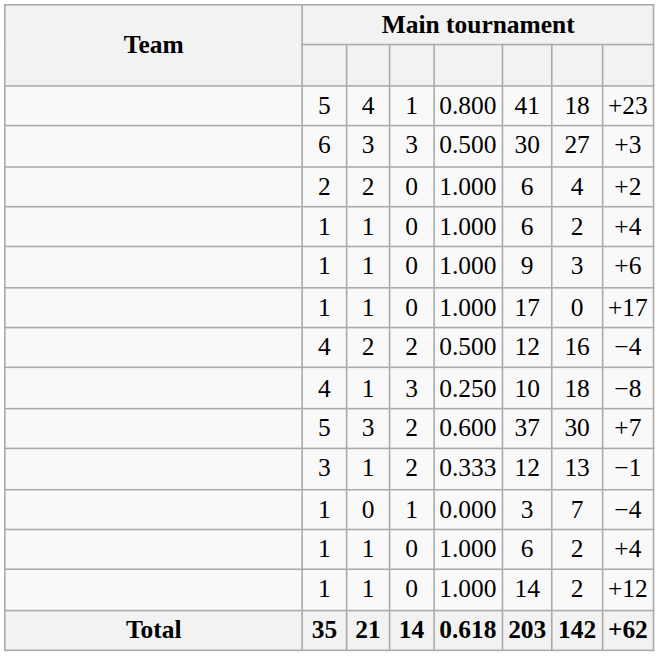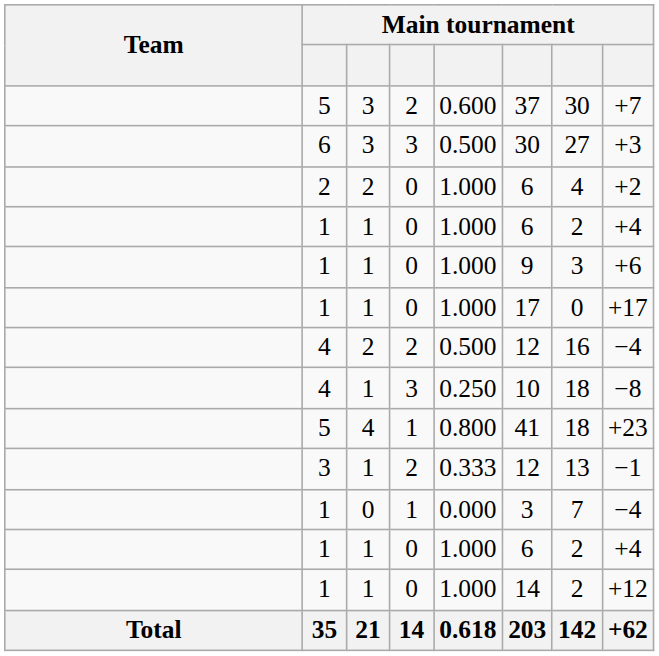 <table class="wikitable">
 <tr>
 <th rowspan="2" style="width:180px;">Team<br></th>
 <th colspan="7">Main tournament</th>
 </tr>
 <tr>
 <th width=20><br></th>
 <th width=20><br></th>
 <th width=20><br></th>
 <th width=20><br></th>
 <th width="20"><br></th>
 <th width=20><br></th>
 <th width=20><br></th>
 </tr>
 <tr style="text-align:center;">
 <td style="text-align:left;"></td>
 <td>5</td>
-<td>4</td>
-<td>1</td>
-<td>0.800</td>
-<td>41</td>
-<td>18</td>
-<td>+23</td>
+<td>3</td>
+<td>2</td>
+<td>0.600</td>
+<td>37</td>
+<td>30</td>
+<td>+7</td>
 </tr>
 <tr style="text-align:center;">
 <td style="text-align:left;"></td>
 <td>6</td>
 <td>3</td>
 <td>3</td>
 <td>0.500</td>
 <td>30</td>
 <td>27</td>
 <td>+3</td>
 </tr>
 <tr style="text-align:center;">
 <td style="text-align:left;"></td>
 <td>2</td>
 <td>2</td>
 <td>0</td>
 <td>1.000</td>
 <td>6</td>
 <td>4</td>
 <td>+2</td>
 </tr>
 <tr style="text-align:center;">
 <td style="text-align:left;"></td>
 <td>1</td>
 <td>1</td>
 <td>0</td>
 <td>1.000</td>
 <td>6</td>
 <td>2</td>
 <td>+4</td>
 </tr>
 <tr style="text-align:center;">
 <td style="text-align:left;"></td>
 <td>1</td>
 <td>1</td>
 <td>0</td>
 <td>1.000</td>
 <td>9</td>
 <td>3</td>
 <td>+6</td>
 </tr>
 <tr style="text-align:center;">
 <td style="text-align:left;"></td>
 <td>1</td>
 <td>1</td>
 <td>0</td>
 <td>1.000</td>
 <td>17</td>
 <td>0</td>
 <td>+17</td>
 </tr>
 <tr style="text-align:center;">
 <td style="text-align:left;"></td>
 <td>4</td>
 <td>2</td>
 <td>2</td>
 <td>0.500</td>
 <td>12</td>
 <td>16</td>
 <td>−4</td>
 </tr>
 <tr style="text-align:center;">
 <td style="text-align:left;"></td>
 <td>4</td>
 <td>1</td>
 <td>3</td>
 <td>0.250</td>
 <td>10</td>
 <td>18</td>
 <td>−8</td>
 </tr>
 <tr style="text-align:center;">
 <td style="text-align:left;"></td>
 <td>5</td>
-<td>3</td>
-<td>2</td>
-<td>0.600</td>
-<td>37</td>
-<td>30</td>
-<td>+7</td>
+<td>4</td>
+<td>1</td>
+<td>0.800</td>
+<td>41</td>
+<td>18</td>
+<td>+23</td>
 </tr>
 <tr style="text-align:center;">
 <td style="text-align:left;"></td>
 <td>3</td>
 <td>1</td>
 <td>2</td>
 <td>0.333</td>
 <td>12</td>
 <td>13</td>
 <td>−1</td>
 </tr>
 <tr style="text-align:center;">
 <td style="text-align:left;"></td>
 <td>1</td>
 <td>0</td>
 <td>1</td>
 <td>0.000</td>
 <td>3</td>
 <td>7</td>
 <td>−4</td>
 </tr>
 <tr style="text-align:center;">
 <td style="text-align:left;"></td>
 <td>1</td>
 <td>1</td>
 <td>0</td>
 <td>1.000</td>
 <td>6</td>
 <td>2</td>
 <td>+4</td>
 </tr>
 <tr style="text-align:center;">
 <td style="text-align:left;"></td>
 <td>1</td>
 <td>1</td>
 <td>0</td>
 <td>1.000</td>
 <td>14</td>
 <td>2</td>
 <td>+12</td>
 </tr>
 <tr class="sortbottom">
 <th>Total</th>
 <th align=center>35</th>
 <th align=center>21</th>
 <th align=center>14</th>
 <th>0.618</th>
 <th align="center">203</th>
 <th align="center">142</th>
 <th>+62</th>
 </tr>
 </table>
